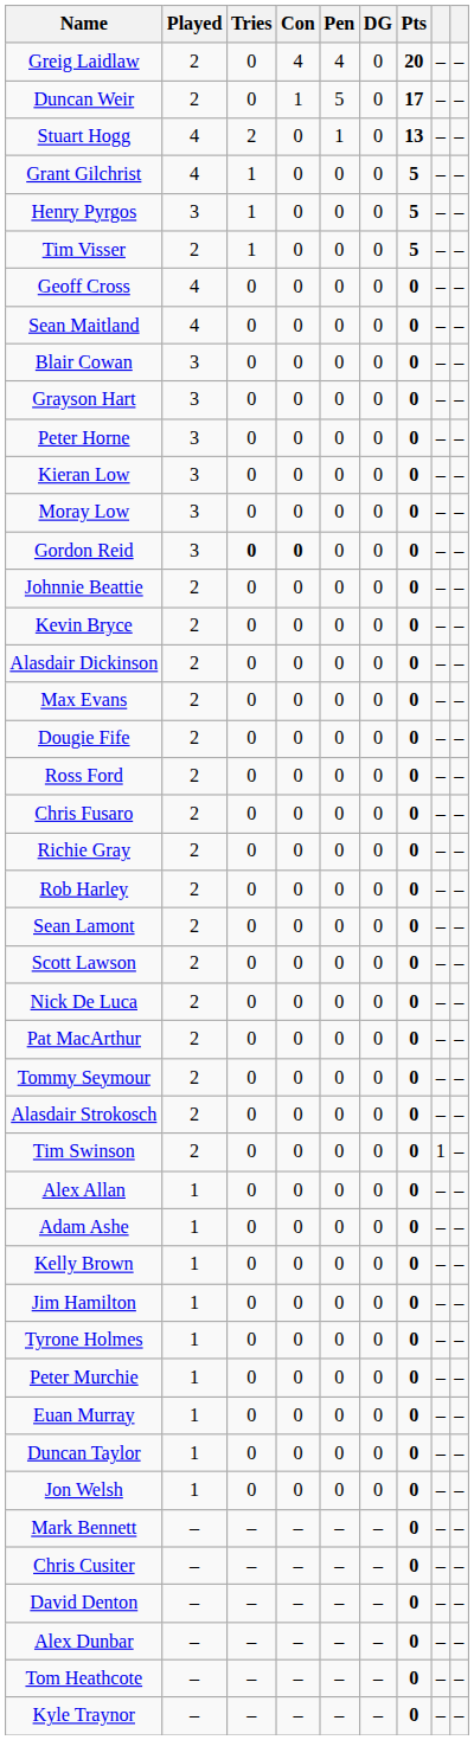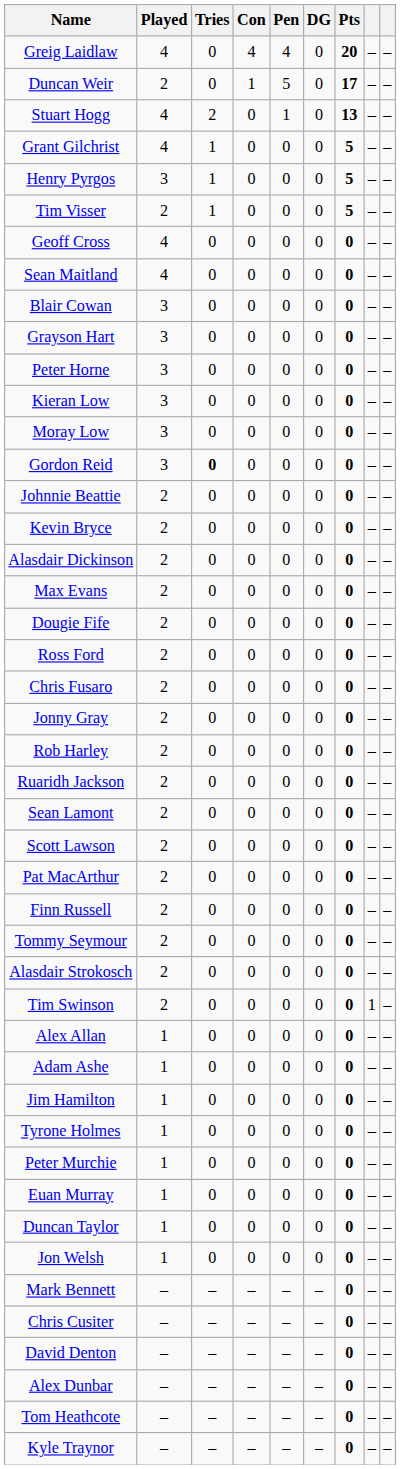 <table class="wikitable" style="font-size:90%;border:0;text-align:center;line-height:150%">
 <tr>
 <th>Name</th>
 <th>Played</th>
 <th>Tries</th>
 <th>Con</th>
 <th>Pen</th>
 <th>DG</th>
 <th>Pts</th>
 <th></th>
 <th></th>
 </tr>
 <tr>
 <td><a href='#'>Greig Laidlaw</a></td>
-<td>2</td>
+<td>4</td>
 <td>0</td>
 <td>4</td>
 <td>4</td>
 <td>0</td>
 <td><strong>20</strong></td>
 <td>–</td>
 <td>–</td>
 </tr>
 <tr>
 <td><a href='#'>Duncan Weir</a></td>
 <td>2</td>
 <td>0</td>
 <td>1</td>
 <td>5</td>
 <td>0</td>
 <td><strong>17</strong></td>
 <td>–</td>
 <td>–</td>
 </tr>
 <tr>
 <td><a href='#'>Stuart Hogg</a></td>
 <td>4</td>
 <td>2</td>
 <td>0</td>
 <td>1</td>
 <td>0</td>
 <td><strong>13</strong></td>
 <td>–</td>
 <td>–</td>
 </tr>
 <tr>
 <td><a href='#'>Grant Gilchrist</a></td>
 <td>4</td>
 <td>1</td>
 <td>0</td>
 <td>0</td>
 <td>0</td>
 <td><strong>5</strong></td>
 <td>–</td>
 <td>–</td>
 </tr>
 <tr>
 <td><a href='#'>Henry Pyrgos</a></td>
 <td>3</td>
 <td>1</td>
 <td>0</td>
 <td>0</td>
 <td>0</td>
 <td><strong>5</strong></td>
 <td>–</td>
 <td>–</td>
 </tr>
 <tr>
 <td><a href='#'>Tim Visser</a></td>
 <td>2</td>
 <td>1</td>
 <td>0</td>
 <td>0</td>
 <td>0</td>
 <td><strong>5</strong></td>
 <td>–</td>
 <td>–</td>
 </tr>
 <tr>
 <td><a href='#'>Geoff Cross</a></td>
 <td>4</td>
 <td>0</td>
 <td>0</td>
 <td>0</td>
 <td>0</td>
 <td><strong>0</strong></td>
 <td>–</td>
 <td>–</td>
 </tr>
 <tr>
 <td><a href='#'>Sean Maitland</a></td>
 <td>4</td>
 <td>0</td>
 <td>0</td>
 <td>0</td>
 <td>0</td>
 <td><strong>0</strong></td>
 <td>–</td>
 <td>–</td>
 </tr>
 <tr>
 <td><a href='#'>Blair Cowan</a></td>
 <td>3</td>
 <td>0</td>
 <td>0</td>
 <td>0</td>
 <td>0</td>
 <td><strong>0</strong></td>
 <td>–</td>
 <td>–</td>
 </tr>
 <tr>
 <td><a href='#'>Grayson Hart</a></td>
 <td>3</td>
 <td>0</td>
 <td>0</td>
 <td>0</td>
 <td>0</td>
 <td><strong>0</strong></td>
 <td>–</td>
 <td>–</td>
 </tr>
 <tr>
 <td><a href='#'>Peter Horne</a></td>
 <td>3</td>
 <td>0</td>
 <td>0</td>
 <td>0</td>
 <td>0</td>
 <td><strong>0</strong></td>
 <td>–</td>
 <td>–</td>
 </tr>
 <tr>
 <td><a href='#'>Kieran Low</a></td>
 <td>3</td>
 <td>0</td>
 <td>0</td>
 <td>0</td>
 <td>0</td>
 <td><strong>0</strong></td>
 <td>–</td>
 <td>–</td>
 </tr>
 <tr>
 <td><a href='#'>Moray Low</a></td>
 <td>3</td>
 <td>0</td>
 <td>0</td>
 <td>0</td>
 <td>0</td>
 <td><strong>0</strong></td>
 <td>–</td>
 <td>–</td>
 </tr>
 <tr>
 <td><a href='#'>Gordon Reid</a></td>
 <td>3</td>
 <td><strong>0</strong></td>
-<td><strong>0</strong></td>
+<td>0</td>
 <td>0</td>
 <td>0</td>
 <td><strong>0</strong></td>
 <td>–</td>
 <td>–</td>
 </tr>
 <tr>
 <td><a href='#'>Johnnie Beattie</a></td>
 <td>2</td>
 <td>0</td>
 <td>0</td>
 <td>0</td>
 <td>0</td>
 <td><strong>0</strong></td>
 <td>–</td>
 <td>–</td>
 </tr>
 <tr>
 <td><a href='#'>Kevin Bryce</a></td>
 <td>2</td>
 <td>0</td>
 <td>0</td>
 <td>0</td>
 <td>0</td>
 <td><strong>0</strong></td>
 <td>–</td>
 <td>–</td>
 </tr>
 <tr>
 <td><a href='#'>Alasdair Dickinson</a></td>
 <td>2</td>
 <td>0</td>
 <td>0</td>
 <td>0</td>
 <td>0</td>
 <td><strong>0</strong></td>
 <td>–</td>
 <td>–</td>
 </tr>
 <tr>
 <td><a href='#'>Max Evans</a></td>
 <td>2</td>
 <td>0</td>
 <td>0</td>
 <td>0</td>
 <td>0</td>
 <td><strong>0</strong></td>
 <td>–</td>
 <td>–</td>
 </tr>
 <tr>
 <td><a href='#'>Dougie Fife</a></td>
 <td>2</td>
 <td>0</td>
 <td>0</td>
 <td>0</td>
 <td>0</td>
 <td><strong>0</strong></td>
 <td>–</td>
 <td>–</td>
 </tr>
 <tr>
 <td><a href='#'>Ross Ford</a></td>
 <td>2</td>
 <td>0</td>
 <td>0</td>
 <td>0</td>
 <td>0</td>
 <td><strong>0</strong></td>
 <td>–</td>
 <td>–</td>
 </tr>
 <tr>
 <td><a href='#'>Chris Fusaro</a></td>
 <td>2</td>
 <td>0</td>
 <td>0</td>
 <td>0</td>
 <td>0</td>
 <td><strong>0</strong></td>
 <td>–</td>
 <td>–</td>
 </tr>
 <tr>
-<td><a href='#'>Richie Gray</a></td>
+<td><a href='#'>Jonny Gray</a></td>
 <td>2</td>
 <td>0</td>
 <td>0</td>
 <td>0</td>
 <td>0</td>
 <td><strong>0</strong></td>
 <td>–</td>
 <td>–</td>
 </tr>
 <tr>
 <td><a href='#'>Rob Harley</a></td>
+<td>2</td>
+<td>0</td>
+<td>0</td>
+<td>0</td>
+<td>0</td>
+<td><strong>0</strong></td>
+<td>–</td>
+<td>–</td>
+</tr>
+<tr>
+<td><a href='#'>Ruaridh Jackson</a></td>
 <td>2</td>
 <td>0</td>
 <td>0</td>
 <td>0</td>
 <td>0</td>
 <td><strong>0</strong></td>
 <td>–</td>
 <td>–</td>
 </tr>
 <tr>
 <td><a href='#'>Sean Lamont</a></td>
 <td>2</td>
 <td>0</td>
 <td>0</td>
 <td>0</td>
 <td>0</td>
 <td><strong>0</strong></td>
 <td>–</td>
 <td>–</td>
 </tr>
 <tr>
 <td><a href='#'>Scott Lawson</a></td>
 <td>2</td>
 <td>0</td>
 <td>0</td>
 <td>0</td>
 <td>0</td>
 <td><strong>0</strong></td>
 <td>–</td>
 <td>–</td>
 </tr>
 <tr>
-<td><a href='#'>Nick De Luca</a></td>
+<td><a href='#'>Pat MacArthur</a></td>
 <td>2</td>
 <td>0</td>
 <td>0</td>
 <td>0</td>
 <td>0</td>
 <td><strong>0</strong></td>
 <td>–</td>
 <td>–</td>
 </tr>
 <tr>
-<td><a href='#'>Pat MacArthur</a></td>
+<td><a href='#'>Finn Russell</a></td>
 <td>2</td>
 <td>0</td>
 <td>0</td>
 <td>0</td>
 <td>0</td>
 <td><strong>0</strong></td>
 <td>–</td>
 <td>–</td>
 </tr>
 <tr>
 <td><a href='#'>Tommy Seymour</a></td>
 <td>2</td>
 <td>0</td>
 <td>0</td>
 <td>0</td>
 <td>0</td>
 <td><strong>0</strong></td>
 <td>–</td>
 <td>–</td>
 </tr>
 <tr>
 <td><a href='#'>Alasdair Strokosch</a></td>
 <td>2</td>
 <td>0</td>
 <td>0</td>
 <td>0</td>
 <td>0</td>
 <td><strong>0</strong></td>
 <td>–</td>
 <td>–</td>
 </tr>
 <tr>
 <td><a href='#'>Tim Swinson</a></td>
 <td>2</td>
 <td>0</td>
 <td>0</td>
 <td>0</td>
 <td>0</td>
 <td><strong>0</strong></td>
 <td>1</td>
 <td>–</td>
 </tr>
 <tr>
 <td><a href='#'>Alex Allan</a></td>
 <td>1</td>
 <td>0</td>
 <td>0</td>
 <td>0</td>
 <td>0</td>
 <td><strong>0</strong></td>
 <td>–</td>
 <td>–</td>
 </tr>
 <tr>
 <td><a href='#'>Adam Ashe</a></td>
-<td>1</td>
-<td>0</td>
-<td>0</td>
-<td>0</td>
-<td>0</td>
-<td><strong>0</strong></td>
-<td>–</td>
-<td>–</td>
-</tr>
-<tr>
-<td><a href='#'>Kelly Brown</a></td>
 <td>1</td>
 <td>0</td>
 <td>0</td>
 <td>0</td>
 <td>0</td>
 <td><strong>0</strong></td>
 <td>–</td>
 <td>–</td>
 </tr>
 <tr>
 <td><a href='#'>Jim Hamilton</a></td>
 <td>1</td>
 <td>0</td>
 <td>0</td>
 <td>0</td>
 <td>0</td>
 <td><strong>0</strong></td>
 <td>–</td>
 <td>–</td>
 </tr>
 <tr>
 <td><a href='#'>Tyrone Holmes</a></td>
 <td>1</td>
 <td>0</td>
 <td>0</td>
 <td>0</td>
 <td>0</td>
 <td><strong>0</strong></td>
 <td>–</td>
 <td>–</td>
 </tr>
 <tr>
 <td><a href='#'>Peter Murchie</a></td>
 <td>1</td>
 <td>0</td>
 <td>0</td>
 <td>0</td>
 <td>0</td>
 <td><strong>0</strong></td>
 <td>–</td>
 <td>–</td>
 </tr>
 <tr>
 <td><a href='#'>Euan Murray</a></td>
 <td>1</td>
 <td>0</td>
 <td>0</td>
 <td>0</td>
 <td>0</td>
 <td><strong>0</strong></td>
 <td>–</td>
 <td>–</td>
 </tr>
 <tr>
 <td><a href='#'>Duncan Taylor</a></td>
 <td>1</td>
 <td>0</td>
 <td>0</td>
 <td>0</td>
 <td>0</td>
 <td><strong>0</strong></td>
 <td>–</td>
 <td>–</td>
 </tr>
 <tr>
 <td><a href='#'>Jon Welsh</a></td>
 <td>1</td>
 <td>0</td>
 <td>0</td>
 <td>0</td>
 <td>0</td>
 <td><strong>0</strong></td>
 <td>–</td>
 <td>–</td>
 </tr>
 <tr>
 <td><a href='#'>Mark Bennett</a></td>
 <td>–</td>
 <td>–</td>
 <td>–</td>
 <td>–</td>
 <td>–</td>
 <td><strong>0</strong></td>
 <td>–</td>
 <td>–</td>
 </tr>
 <tr>
 <td><a href='#'>Chris Cusiter</a></td>
 <td>–</td>
 <td>–</td>
 <td>–</td>
 <td>–</td>
 <td>–</td>
 <td><strong>0</strong></td>
 <td>–</td>
 <td>–</td>
 </tr>
 <tr>
 <td><a href='#'>David Denton</a></td>
 <td>–</td>
 <td>–</td>
 <td>–</td>
 <td>–</td>
 <td>–</td>
 <td><strong>0</strong></td>
 <td>–</td>
 <td>–</td>
 </tr>
 <tr>
 <td><a href='#'>Alex Dunbar</a></td>
 <td>–</td>
 <td>–</td>
 <td>–</td>
 <td>–</td>
 <td>–</td>
 <td><strong>0</strong></td>
 <td>–</td>
 <td>–</td>
 </tr>
 <tr>
 <td><a href='#'>Tom Heathcote</a></td>
 <td>–</td>
 <td>–</td>
 <td>–</td>
 <td>–</td>
 <td>–</td>
 <td><strong>0</strong></td>
 <td>–</td>
 <td>–</td>
 </tr>
 <tr>
 <td><a href='#'>Kyle Traynor</a></td>
 <td>–</td>
 <td>–</td>
 <td>–</td>
 <td>–</td>
 <td>–</td>
 <td><strong>0</strong></td>
 <td>–</td>
 <td>–</td>
 </tr>
 <tr>
 </tr>
 </table>
